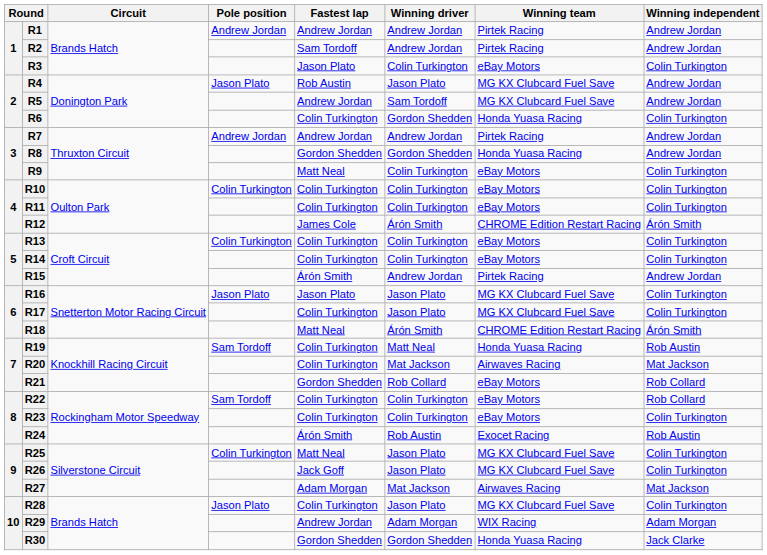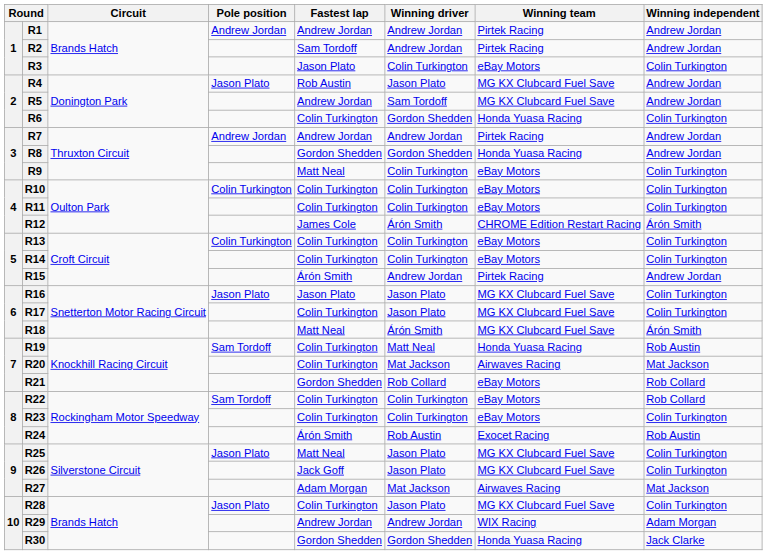 <table class="wikitable" style="font-size: 85%">
 <tr>
 <th colspan=2>Round</th>
 <th>Circuit</th>
 <th>Pole position</th>
 <th>Fastest lap</th>
 <th>Winning driver</th>
 <th>Winning team</th>
 <th nowrap>Winning independent</th>
 </tr>
 <tr>
 <th rowspan=3>1</th>
 <th>R1</th>
 <td rowspan=3><a href='#'>Brands Hatch</a></td>
 <td> <a href='#'>Andrew Jordan</a></td>
 <td> <a href='#'>Andrew Jordan</a></td>
 <td> <a href='#'>Andrew Jordan</a></td>
 <td> <a href='#'>Pirtek Racing</a></td>
 <td> <a href='#'>Andrew Jordan</a></td>
 </tr>
 <tr>
 <th>R2</th>
 <td></td>
 <td> <a href='#'>Sam Tordoff</a></td>
 <td> <a href='#'>Andrew Jordan</a></td>
 <td> <a href='#'>Pirtek Racing</a></td>
 <td> <a href='#'>Andrew Jordan</a></td>
 </tr>
 <tr>
 <th>R3</th>
 <td></td>
 <td> <a href='#'>Jason Plato</a></td>
 <td> <a href='#'>Colin Turkington</a></td>
 <td> <a href='#'>eBay Motors</a></td>
 <td> <a href='#'>Colin Turkington</a></td>
 </tr>
 <tr>
 <th rowspan=3>2</th>
 <th>R4</th>
 <td rowspan=3><a href='#'>Donington Park</a></td>
 <td> <a href='#'>Jason Plato</a></td>
 <td> <a href='#'>Rob Austin</a></td>
 <td> <a href='#'>Jason Plato</a></td>
 <td> <a href='#'>MG KX Clubcard Fuel Save</a></td>
 <td> <a href='#'>Andrew Jordan</a></td>
 </tr>
 <tr>
 <th>R5</th>
 <td></td>
 <td> <a href='#'>Andrew Jordan</a></td>
 <td> <a href='#'>Sam Tordoff</a></td>
 <td> <a href='#'>MG KX Clubcard Fuel Save</a></td>
 <td> <a href='#'>Andrew Jordan</a></td>
 </tr>
 <tr>
 <th>R6</th>
 <td></td>
 <td> <a href='#'>Colin Turkington</a></td>
 <td> <a href='#'>Gordon Shedden</a></td>
 <td> <a href='#'>Honda Yuasa Racing</a></td>
 <td> <a href='#'>Colin Turkington</a></td>
 </tr>
 <tr>
 <th rowspan=3>3</th>
 <th>R7</th>
 <td rowspan=3><a href='#'>Thruxton Circuit</a></td>
 <td> <a href='#'>Andrew Jordan</a></td>
 <td> <a href='#'>Andrew Jordan</a></td>
 <td> <a href='#'>Andrew Jordan</a></td>
 <td> <a href='#'>Pirtek Racing</a></td>
 <td> <a href='#'>Andrew Jordan</a></td>
 </tr>
 <tr>
 <th>R8</th>
 <td></td>
 <td nowrap> <a href='#'>Gordon Shedden</a></td>
 <td nowrap> <a href='#'>Gordon Shedden</a></td>
 <td> <a href='#'>Honda Yuasa Racing</a></td>
 <td> <a href='#'>Andrew Jordan</a></td>
 </tr>
 <tr>
 <th>R9</th>
 <td></td>
 <td> <a href='#'>Matt Neal</a></td>
 <td> <a href='#'>Colin Turkington</a></td>
 <td> <a href='#'>eBay Motors</a></td>
 <td> <a href='#'>Colin Turkington</a></td>
 </tr>
 <tr>
 <th rowspan=3>4</th>
 <th>R10</th>
 <td rowspan=3><a href='#'>Oulton Park</a></td>
 <td> <a href='#'>Colin Turkington</a></td>
 <td> <a href='#'>Colin Turkington</a></td>
 <td> <a href='#'>Colin Turkington</a></td>
 <td> <a href='#'>eBay Motors</a></td>
 <td> <a href='#'>Colin Turkington</a></td>
 </tr>
 <tr>
 <th>R11</th>
 <td></td>
 <td> <a href='#'>Colin Turkington</a></td>
 <td> <a href='#'>Colin Turkington</a></td>
 <td> <a href='#'>eBay Motors</a></td>
 <td> <a href='#'>Colin Turkington</a></td>
 </tr>
 <tr>
 <th>R12</th>
 <td></td>
 <td> <a href='#'>James Cole</a></td>
 <td> <a href='#'>Árón Smith</a></td>
 <td nowrap> <a href='#'>CHROME Edition Restart Racing</a></td>
 <td> <a href='#'>Árón Smith</a></td>
 </tr>
 <tr>
 <th rowspan=3>5</th>
 <th>R13</th>
 <td rowspan=3><a href='#'>Croft Circuit</a></td>
 <td nowrap> <a href='#'>Colin Turkington</a></td>
 <td> <a href='#'>Colin Turkington</a></td>
 <td> <a href='#'>Colin Turkington</a></td>
 <td> <a href='#'>eBay Motors</a></td>
 <td> <a href='#'>Colin Turkington</a></td>
 </tr>
 <tr>
 <th>R14</th>
 <td></td>
 <td> <a href='#'>Colin Turkington</a></td>
 <td> <a href='#'>Colin Turkington</a></td>
 <td> <a href='#'>eBay Motors</a></td>
 <td> <a href='#'>Colin Turkington</a></td>
 </tr>
 <tr>
 <th>R15</th>
 <td></td>
 <td> <a href='#'>Árón Smith</a></td>
 <td> <a href='#'>Andrew Jordan</a></td>
 <td> <a href='#'>Pirtek Racing</a></td>
 <td> <a href='#'>Andrew Jordan</a></td>
 </tr>
 <tr>
 <th rowspan=3>6</th>
 <th>R16</th>
 <td rowspan=3 nowrap><a href='#'>Snetterton Motor Racing Circuit</a></td>
 <td> <a href='#'>Jason Plato</a></td>
 <td> <a href='#'>Jason Plato</a></td>
 <td> <a href='#'>Jason Plato</a></td>
 <td> <a href='#'>MG KX Clubcard Fuel Save</a></td>
 <td> <a href='#'>Colin Turkington</a></td>
 </tr>
 <tr>
 <th>R17</th>
 <td></td>
 <td> <a href='#'>Colin Turkington</a></td>
 <td> <a href='#'>Jason Plato</a></td>
 <td> <a href='#'>MG KX Clubcard Fuel Save</a></td>
 <td> <a href='#'>Colin Turkington</a></td>
 </tr>
 <tr>
 <th>R18</th>
 <td></td>
 <td> <a href='#'>Matt Neal</a></td>
 <td> <a href='#'>Árón Smith</a></td>
-<td> <a href='#'>CHROME Edition Restart Racing</a></td>
+<td> <a href='#'>MG KX Clubcard Fuel Save</a></td>
 <td> <a href='#'>Árón Smith</a></td>
 </tr>
 <tr>
 <th rowspan=3>7</th>
 <th>R19</th>
 <td rowspan=3><a href='#'>Knockhill Racing Circuit</a></td>
 <td> <a href='#'>Sam Tordoff</a></td>
 <td> <a href='#'>Colin Turkington</a></td>
 <td> <a href='#'>Matt Neal</a></td>
 <td> <a href='#'>Honda Yuasa Racing</a></td>
 <td> <a href='#'>Rob Austin</a></td>
 </tr>
 <tr>
 <th>R20</th>
 <td></td>
 <td> <a href='#'>Colin Turkington</a></td>
 <td> <a href='#'>Mat Jackson</a></td>
 <td> <a href='#'>Airwaves Racing</a></td>
 <td> <a href='#'>Mat Jackson</a></td>
 </tr>
 <tr>
 <th>R21</th>
 <td></td>
 <td> <a href='#'>Gordon Shedden</a></td>
 <td> <a href='#'>Rob Collard</a></td>
 <td> <a href='#'>eBay Motors</a></td>
 <td> <a href='#'>Rob Collard</a></td>
 </tr>
 <tr>
 <th rowspan=3>8</th>
 <th>R22</th>
 <td rowspan=3><a href='#'>Rockingham Motor Speedway</a></td>
 <td> <a href='#'>Sam Tordoff</a></td>
 <td> <a href='#'>Colin Turkington</a></td>
 <td> <a href='#'>Colin Turkington</a></td>
 <td> <a href='#'>eBay Motors</a></td>
 <td> <a href='#'>Rob Collard</a></td>
 </tr>
 <tr>
 <th>R23</th>
 <td></td>
 <td> <a href='#'>Colin Turkington</a></td>
 <td> <a href='#'>Colin Turkington</a></td>
 <td> <a href='#'>eBay Motors</a></td>
 <td> <a href='#'>Colin Turkington</a></td>
 </tr>
 <tr>
 <th>R24</th>
 <td></td>
 <td> <a href='#'>Árón Smith</a></td>
 <td> <a href='#'>Rob Austin</a></td>
 <td> <a href='#'>Exocet Racing</a></td>
 <td> <a href='#'>Rob Austin</a></td>
 </tr>
 <tr>
 <th rowspan=3>9</th>
 <th>R25</th>
 <td rowspan=3><a href='#'>Silverstone Circuit</a></td>
-<td> <a href='#'>Colin Turkington</a></td>
+<td> <a href='#'>Jason Plato</a></td>
 <td> <a href='#'>Matt Neal</a></td>
 <td> <a href='#'>Jason Plato</a></td>
 <td> <a href='#'>MG KX Clubcard Fuel Save</a></td>
 <td> <a href='#'>Colin Turkington</a></td>
 </tr>
 <tr>
 <th>R26</th>
 <td></td>
 <td> <a href='#'>Jack Goff</a></td>
 <td> <a href='#'>Jason Plato</a></td>
 <td> <a href='#'>MG KX Clubcard Fuel Save</a></td>
 <td> <a href='#'>Colin Turkington</a></td>
 </tr>
 <tr>
 <th>R27</th>
 <td></td>
 <td> <a href='#'>Adam Morgan</a></td>
 <td> <a href='#'>Mat Jackson</a></td>
 <td> <a href='#'>Airwaves Racing</a></td>
 <td> <a href='#'>Mat Jackson</a></td>
 </tr>
 <tr>
 <th rowspan=3>10</th>
 <th>R28</th>
 <td rowspan=3><a href='#'>Brands Hatch</a></td>
 <td> <a href='#'>Jason Plato</a></td>
 <td> <a href='#'>Colin Turkington</a></td>
 <td> <a href='#'>Jason Plato</a></td>
 <td> <a href='#'>MG KX Clubcard Fuel Save</a></td>
 <td> <a href='#'>Colin Turkington</a></td>
 </tr>
 <tr>
 <th>R29</th>
 <td></td>
 <td> <a href='#'>Andrew Jordan</a></td>
-<td nowrap> <a href='#'>Adam Morgan</a></td>
+<td> <a href='#'>Andrew Jordan</a></td>
 <td> <a href='#'>WIX Racing</a></td>
 <td> <a href='#'>Adam Morgan</a></td>
 </tr>
 <tr>
 <th>R30</th>
 <td></td>
 <td> <a href='#'>Gordon Shedden</a></td>
 <td> <a href='#'>Gordon Shedden</a></td>
 <td> <a href='#'>Honda Yuasa Racing</a></td>
 <td> <a href='#'>Jack Clarke</a></td>
 </tr>
 </table>
